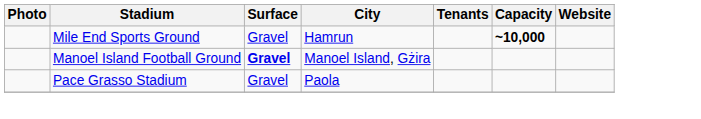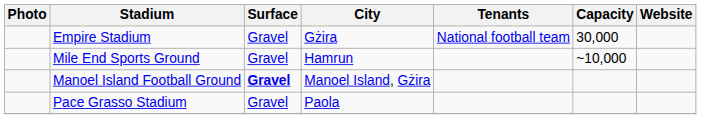 <table class="wikitable">
 <tr>
 <th>Photo</th>
 <th>Stadium</th>
 <th>Surface</th>
 <th>City</th>
 <th>Tenants</th>
 <th>Capacity</th>
 <th>Website</th>
 </tr>
 <tr>
 <td></td>
+<td><a href='#'>Empire Stadium</a></td>
+<td><a href='#'>Gravel</a></td>
+<td><a href='#'>Gżira</a></td>
+<td><a href='#'>National football team</a></td>
+<td>30,000</td>
+<td></td>
+</tr>
+<tr>
+<td></td>
 <td><a href='#'>Mile End Sports Ground</a></td>
 <td><a href='#'>Gravel</a></td>
 <td><a href='#'>Hamrun</a></td>
 <td></td>
-<td><strong>~10,000</strong></td>
+<td>~10,000</td>
 <td></td>
 </tr>
 <tr>
 <td></td>
 <td><a href='#'>Manoel Island Football Ground</a></td>
 <td><strong><a href='#'>Gravel</a></strong></td>
 <td><a href='#'>Manoel Island</a>, <a href='#'>Gżira</a></td>
 <td></td>
 <td></td>
 <td></td>
 </tr>
 <tr>
 <td></td>
 <td><a href='#'>Pace Grasso Stadium</a></td>
 <td><a href='#'>Gravel</a></td>
 <td><a href='#'>Paola</a></td>
 <td></td>
 <td></td>
 <td></td>
 </tr>
 <tr>
 </tr>
 </table>
